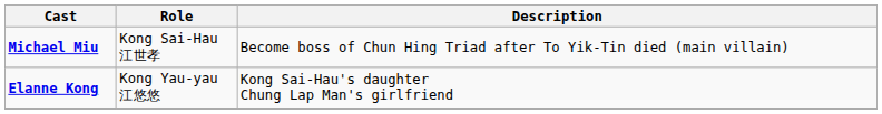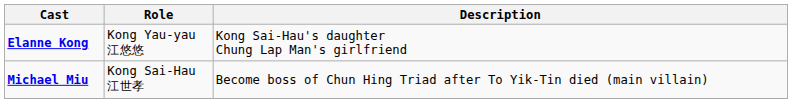 <table class="wikitable" width="66%">
 <tr>
 <th>Cast</th>
 <th>Role</th>
 <th>Description</th>
 </tr>
 <tr>
+<td><strong><a href='#'>Elanne Kong</a></strong></td>
+<td>Kong Yau-yau<br>江悠悠</td>
+<td>Kong Sai-Hau's daughter <br> Chung Lap Man's girlfriend</td>
+</tr>
+<tr>
 <td><strong><a href='#'>Michael Miu</a></strong></td>
 <td>Kong Sai-Hau<br>江世孝</td>
 <td>Become boss of Chun Hing Triad after To Yik-Tin died (main villain)</td>
 </tr>
 <tr>
-<td><strong><a href='#'>Elanne Kong</a></strong></td>
-<td>Kong Yau-yau<br>江悠悠</td>
-<td>Kong Sai-Hau's daughter <br> Chung Lap Man's girlfriend</td>
-</tr>
-<tr>
 </tr>
 </table>
